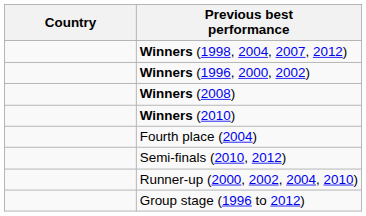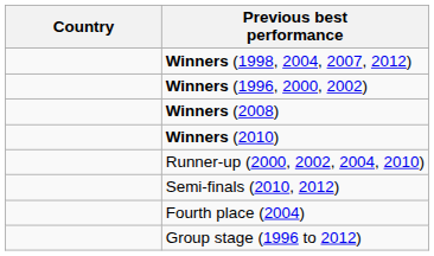 <table class="wikitable sortable" style="text-align: left;">
 <tr>
 <th style="width:150px;">Country</th>
 <th>Previous best <br> performance</th>
 </tr>
 <tr>
 <td></td>
 <td><strong>Winners</strong> (<a href='#'>1998</a>, <a href='#'>2004</a>, <a href='#'>2007</a>, <a href='#'>2012</a>)</td>
 </tr>
 <tr>
 <td></td>
 <td><strong>Winners</strong> (<a href='#'>1996</a>, <a href='#'>2000</a>, <a href='#'>2002</a>)</td>
 </tr>
 <tr>
 <td></td>
 <td><strong>Winners</strong> (<a href='#'>2008</a>)</td>
 </tr>
 <tr>
 <td></td>
 <td><strong>Winners</strong> (<a href='#'>2010</a>)</td>
 </tr>
 <tr>
 <td></td>
-<td>Fourth place (<a href='#'>2004</a>)</td>
+<td>Runner-up (<a href='#'>2000</a>, <a href='#'>2002</a>, <a href='#'>2004</a>, <a href='#'>2010</a>)</td>
 </tr>
 <tr>
 <td></td>
 <td>Semi-finals (<a href='#'>2010</a>, <a href='#'>2012</a>)</td>
 </tr>
 <tr>
 <td></td>
-<td>Runner-up (<a href='#'>2000</a>, <a href='#'>2002</a>, <a href='#'>2004</a>, <a href='#'>2010</a>)</td>
+<td>Fourth place (<a href='#'>2004</a>)</td>
 </tr>
 <tr>
 <td></td>
 <td>Group stage (<a href='#'>1996</a> to <a href='#'>2012</a>)</td>
 </tr>
 </table>
